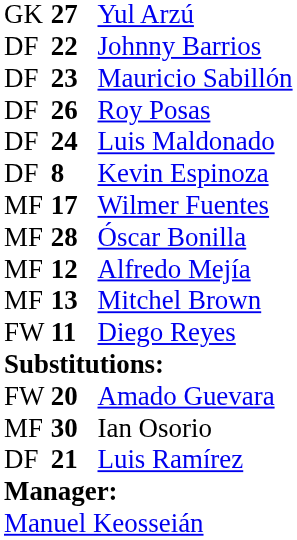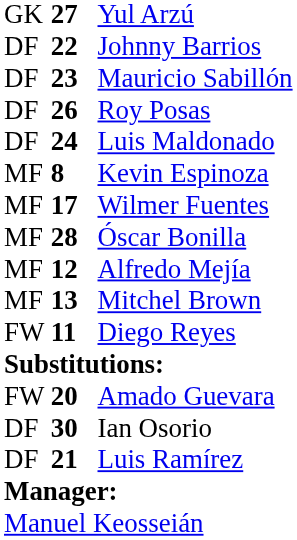 <table style = "font-size: 90%" cellspacing = "0" cellpadding = "0">
 <tr>
 <td colspan = 4></td>
 </tr>
 <tr>
 <th style="width:25px;"></th>
 <th style="width:25px;"></th>
 </tr>
 <tr>
 <td>GK</td>
 <td><strong>27</strong></td>
 <td> <a href='#'>Yul Arzú</a></td>
 </tr>
 <tr>
 <td>DF</td>
 <td><strong>22</strong></td>
 <td> <a href='#'>Johnny Barrios</a></td>
 </tr>
 <tr>
 <td>DF</td>
 <td><strong>23</strong></td>
 <td> <a href='#'>Mauricio Sabillón</a></td>
 </tr>
 <tr>
 <td>DF</td>
 <td><strong>26</strong></td>
 <td> <a href='#'>Roy Posas</a></td>
 <td></td>
 <td></td>
 </tr>
 <tr>
 <td>DF</td>
 <td><strong>24</strong></td>
 <td> <a href='#'>Luis Maldonado</a></td>
 </tr>
 <tr>
-<td>DF</td>
+<td>MF</td>
 <td><strong>8</strong></td>
 <td> <a href='#'>Kevin Espinoza</a></td>
 <td></td>
 <td></td>
 </tr>
 <tr>
 <td>MF</td>
 <td><strong>17</strong></td>
 <td> <a href='#'>Wilmer Fuentes</a></td>
 </tr>
 <tr>
 <td>MF</td>
 <td><strong>28</strong></td>
 <td> <a href='#'>Óscar Bonilla</a></td>
 </tr>
 <tr>
 <td>MF</td>
 <td><strong>12</strong></td>
 <td> <a href='#'>Alfredo Mejía</a></td>
 <td></td>
 <td></td>
 </tr>
 <tr>
 <td>MF</td>
 <td><strong>13</strong></td>
 <td> <a href='#'>Mitchel Brown</a></td>
 <td></td>
 <td></td>
 </tr>
 <tr>
 <td>FW</td>
 <td><strong>11</strong></td>
 <td> <a href='#'>Diego Reyes</a></td>
 </tr>
 <tr>
 <td colspan = 3><strong>Substitutions:</strong></td>
 </tr>
 <tr>
 <td>FW</td>
 <td><strong>20</strong></td>
 <td> <a href='#'>Amado Guevara</a></td>
 <td></td>
 <td></td>
 </tr>
 <tr>
-<td>MF</td>
+<td>DF</td>
 <td><strong>30</strong></td>
 <td> Ian Osorio</td>
 <td></td>
 <td></td>
 </tr>
 <tr>
 <td>DF</td>
 <td><strong>21</strong></td>
 <td> <a href='#'>Luis Ramírez</a></td>
 <td></td>
 <td></td>
 </tr>
 <tr>
 <td colspan = 3><strong>Manager:</strong></td>
 </tr>
 <tr>
 <td colspan = 3> <a href='#'>Manuel Keosseián</a></td>
 </tr>
 </table>
